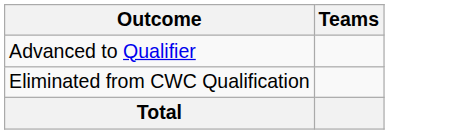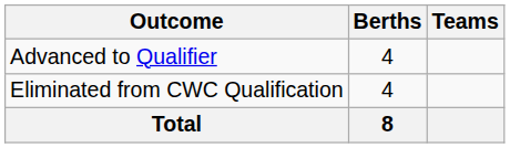 <table class="wikitable">
 <tr>
 <th>Outcome</th>
+<th>Berths</th>
 <th>Teams</th>
 </tr>
 <tr>
 <td>Advanced to <a href='#'>Qualifier</a></td>
+<td style="text-align:center;">4</td>
 <td></td>
 </tr>
 <tr>
 <td>Eliminated from CWC Qualification</td>
+<td style="text-align:center;">4</td>
 <td></td>
 </tr>
 <tr>
 <th>Total</th>
+<th style="text-align:center;">8</th>
 <th></th>
 </tr>
 </table>
